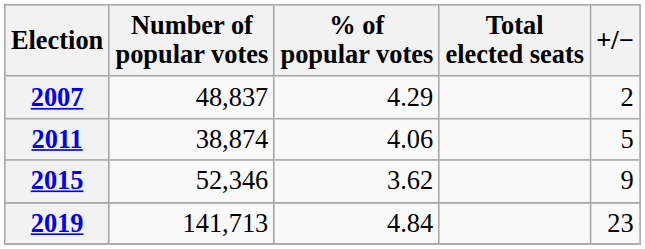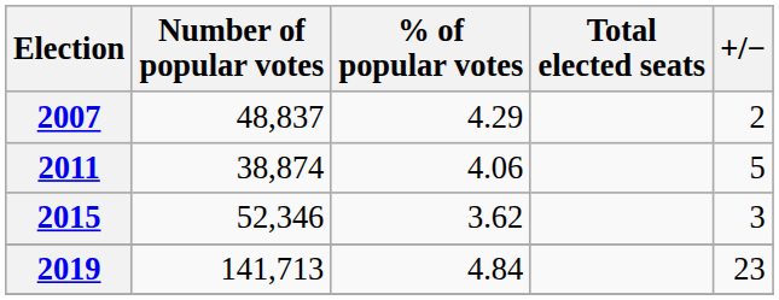 <table class="wikitable" style="text-align: right;">
 <tr align=center>
 <th>Election</th>
 <th>Number of<br>popular votes</th>
 <th>% of<br>popular votes</th>
 <th>Total<br>elected seats</th>
 <th>+/−</th>
 </tr>
 <tr>
 <th><a href='#'>2007</a></th>
 <td>48,837</td>
 <td>4.29</td>
 <td></td>
 <td>2</td>
 </tr>
 <tr>
 <th><a href='#'>2011</a></th>
 <td>38,874</td>
 <td>4.06</td>
 <td></td>
 <td>5</td>
 </tr>
 <tr>
 <th><a href='#'>2015</a></th>
 <td>52,346</td>
 <td>3.62</td>
 <td></td>
-<td>9</td>
+<td>3</td>
 </tr>
 <tr>
 </tr>
 <tr>
 <th><a href='#'>2019</a></th>
 <td>141,713</td>
 <td>4.84</td>
 <td></td>
 <td>23</td>
 </tr>
 <tr>
 </tr>
 </table>
